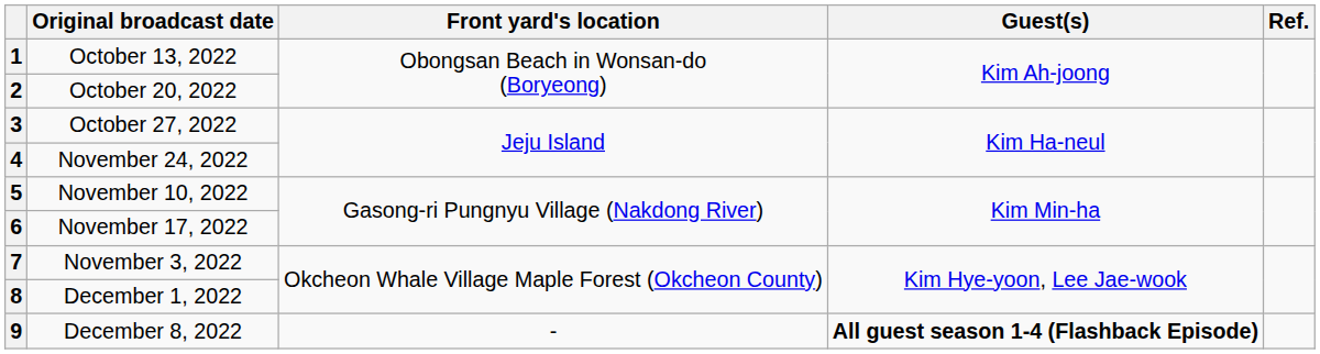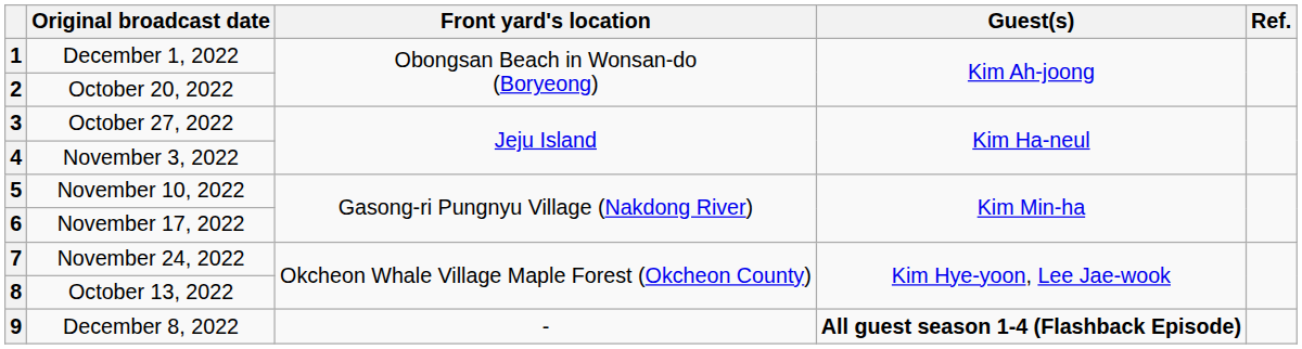 <table class="wikitable" style="text-align:center">
 <tr>
 <th></th>
 <th>Original broadcast date</th>
 <th>Front yard's location</th>
 <th>Guest(s)</th>
 <th>Ref.</th>
 </tr>
 <tr>
 <th>1</th>
-<td>October 13, 2022</td>
+<td>December 1, 2022</td>
 <td rowspan="2">Obongsan Beach in Wonsan-do<br>(<a href='#'>Boryeong</a>)</td>
 <td rowspan="2"><a href='#'>Kim Ah-joong</a></td>
 <td rowspan=2></td>
 </tr>
 <tr>
 <th>2</th>
 <td>October 20, 2022</td>
 </tr>
 <tr>
 <th>3</th>
 <td>October 27, 2022</td>
 <td rowspan="2"><a href='#'>Jeju Island</a></td>
 <td rowspan="2"><a href='#'>Kim Ha-neul</a></td>
 <td rowspan="2"></td>
 </tr>
 <tr>
 <th>4</th>
-<td>November 24, 2022</td>
+<td>November 3, 2022</td>
 </tr>
 <tr>
 <th>5</th>
 <td>November 10, 2022</td>
 <td rowspan="2">Gasong-ri Pungnyu Village (<a href='#'>Nakdong River</a>)</td>
 <td rowspan="2"><a href='#'>Kim Min-ha</a></td>
 <td rowspan="2"></td>
 </tr>
 <tr>
 <th>6</th>
 <td>November 17, 2022</td>
 </tr>
 <tr>
 <th>7</th>
-<td>November 3, 2022</td>
+<td>November 24, 2022</td>
 <td rowspan="2">Okcheon Whale Village Maple Forest (<a href='#'>Okcheon County</a>)</td>
 <td rowspan="2"><a href='#'>Kim Hye-yoon</a>, <a href='#'>Lee Jae-wook</a></td>
 <td rowspan="2"></td>
 </tr>
 <tr>
 <th>8</th>
-<td>December 1, 2022</td>
+<td>October 13, 2022</td>
 </tr>
 <tr>
 <th>9</th>
 <td>December 8, 2022</td>
 <td>-</td>
 <td><strong>All guest season 1-4 (Flashback Episode)</strong></td>
 <td></td>
 </tr>
 </table>
